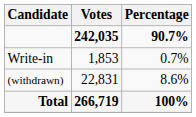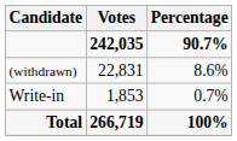 <table class="wikitable sortable" style="text-align:right;">
 <tr>
 <th>Candidate</th>
 <th>Votes</th>
 <th>Percentage</th>
 </tr>
 <tr>
 <td style="text-align:left;"><strong></strong></td>
 <td><strong>242,035</strong></td>
 <td><strong>90.7%</strong></td>
 </tr>
 <tr>
+<td style="text-align:left;"> <small>(withdrawn)</small></td>
+<td>22,831</td>
+<td>8.6%</td>
+</tr>
+<tr>
 <td style="text-align:left;">Write-in</td>
 <td>1,853</td>
 <td>0.7%</td>
-</tr>
-<tr>
-<td style="text-align:left;"> <small>(withdrawn)</small></td>
-<td>22,831</td>
-<td>8.6%</td>
 </tr>
 <tr style="background-color:#F6F6F6">
 <td style="text-align:right;"><strong>Total</strong></td>
 <td><strong>266,719</strong></td>
 <td><strong>100%</strong></td>
 </tr>
 <tr>
 </tr>
 </table>
